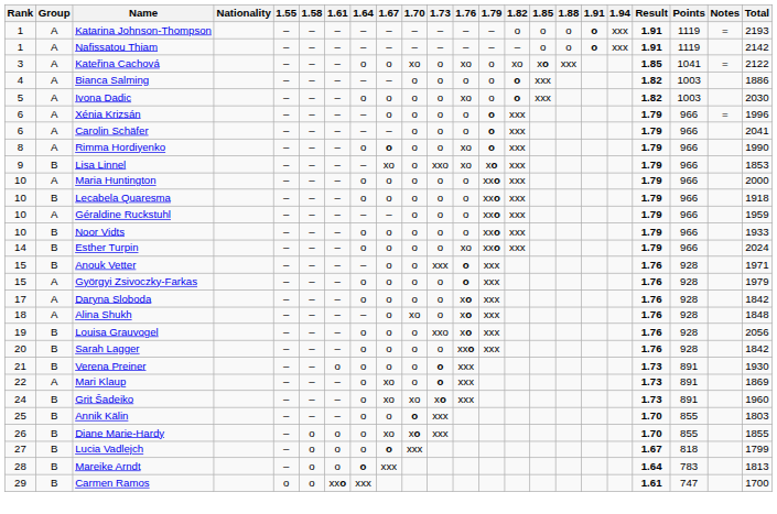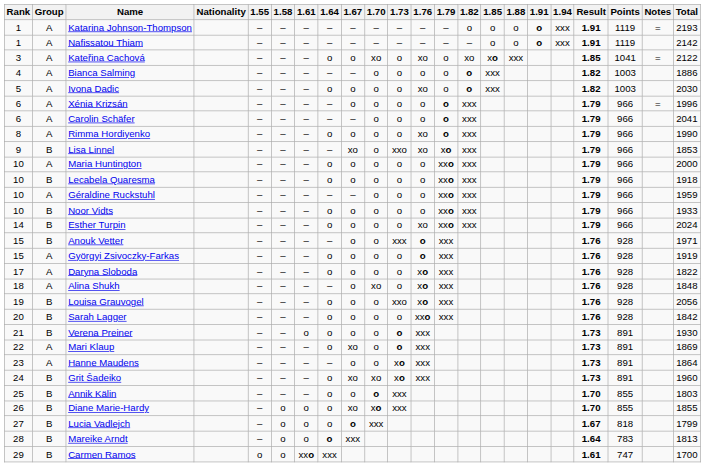 <table class="wikitable sortable" style="text-align:center;font-size:90%">
 <tr>
 <th>Rank</th>
 <th>Group</th>
 <th>Name</th>
 <th>Nationality</th>
 <th>1.55</th>
 <th>1.58</th>
 <th>1.61</th>
 <th>1.64</th>
 <th>1.67</th>
 <th>1.70</th>
 <th>1.73</th>
 <th>1.76</th>
 <th>1.79</th>
 <th>1.82</th>
 <th>1.85</th>
 <th>1.88</th>
 <th>1.91</th>
 <th>1.94</th>
 <th>Result</th>
 <th>Points</th>
 <th>Notes</th>
 <th>Total</th>
 </tr>
 <tr>
 <td>1</td>
 <td>A</td>
 <td align=left><a href='#'>Katarina Johnson-Thompson</a></td>
 <td align=left></td>
 <td>–</td>
 <td>–</td>
 <td>–</td>
 <td>–</td>
 <td>–</td>
 <td>–</td>
 <td>–</td>
 <td>–</td>
 <td>–</td>
 <td>o</td>
 <td>o</td>
 <td>o</td>
 <td><strong>o</strong></td>
 <td>xxx</td>
 <td><strong>1.91</strong></td>
 <td>1119</td>
 <td>=</td>
 <td>2193</td>
 </tr>
 <tr>
 <td>1</td>
 <td>A</td>
 <td align=left><a href='#'>Nafissatou Thiam</a></td>
 <td align=left></td>
 <td>–</td>
 <td>–</td>
 <td>–</td>
 <td>–</td>
 <td>–</td>
 <td>–</td>
 <td>–</td>
 <td>–</td>
 <td>–</td>
 <td>–</td>
 <td>o</td>
 <td>o</td>
 <td><strong>o</strong></td>
 <td>xxx</td>
 <td><strong>1.91</strong></td>
 <td>1119</td>
 <td></td>
 <td>2142</td>
 </tr>
 <tr>
 <td>3</td>
 <td>A</td>
 <td align=left><a href='#'>Kateřina Cachová</a></td>
 <td align=left></td>
 <td>–</td>
 <td>–</td>
 <td>–</td>
 <td>o</td>
 <td>o</td>
 <td>xo</td>
 <td>o</td>
 <td>xo</td>
 <td>o</td>
 <td>xo</td>
 <td>x<strong>o</strong></td>
 <td>xxx</td>
 <td></td>
 <td></td>
 <td><strong>1.85</strong></td>
 <td>1041</td>
 <td>=</td>
 <td>2122</td>
 </tr>
 <tr>
 <td>4</td>
 <td>A</td>
 <td align=left><a href='#'>Bianca Salming</a></td>
 <td align=left></td>
 <td>–</td>
 <td>–</td>
 <td>–</td>
 <td>–</td>
 <td>–</td>
 <td>o</td>
 <td>o</td>
 <td>o</td>
 <td>o</td>
 <td><strong>o</strong></td>
 <td>xxx</td>
 <td></td>
 <td></td>
 <td></td>
 <td><strong>1.82</strong></td>
 <td>1003</td>
 <td></td>
 <td>1886</td>
 </tr>
 <tr>
 <td>5</td>
 <td>A</td>
 <td align=left><a href='#'>Ivona Dadic</a></td>
 <td align=left></td>
 <td>–</td>
 <td>–</td>
 <td>–</td>
 <td>o</td>
 <td>o</td>
 <td>o</td>
 <td>o</td>
 <td>xo</td>
 <td>o</td>
 <td><strong>o</strong></td>
 <td>xxx</td>
 <td></td>
 <td></td>
 <td></td>
 <td><strong>1.82</strong></td>
 <td>1003</td>
 <td></td>
 <td>2030</td>
 </tr>
 <tr>
 <td>6</td>
 <td>A</td>
 <td align=left><a href='#'>Xénia Krizsán</a></td>
 <td align=left></td>
 <td>–</td>
 <td>–</td>
 <td>–</td>
 <td>–</td>
 <td>o</td>
 <td>o</td>
 <td>o</td>
 <td>o</td>
 <td><strong>o</strong></td>
 <td>xxx</td>
 <td></td>
 <td></td>
 <td></td>
 <td></td>
 <td><strong>1.79</strong></td>
 <td>966</td>
 <td>=</td>
 <td>1996</td>
 </tr>
 <tr>
 <td>6</td>
 <td>A</td>
 <td align=left><a href='#'>Carolin Schäfer</a></td>
 <td align=left></td>
 <td>–</td>
 <td>–</td>
 <td>–</td>
 <td>–</td>
 <td>–</td>
 <td>o</td>
 <td>o</td>
 <td>o</td>
 <td><strong>o</strong></td>
 <td>xxx</td>
 <td></td>
 <td></td>
 <td></td>
 <td></td>
 <td><strong>1.79</strong></td>
 <td>966</td>
 <td></td>
 <td>2041</td>
 </tr>
 <tr>
 <td>8</td>
 <td>A</td>
 <td align=left><a href='#'>Rimma Hordiyenko</a></td>
 <td align=left></td>
 <td>–</td>
 <td>–</td>
 <td>–</td>
 <td>o</td>
-<td><strong>o</strong></td>
+<td>o</td>
 <td>o</td>
 <td>o</td>
 <td>xo</td>
 <td><strong>o</strong></td>
 <td>xxx</td>
 <td></td>
 <td></td>
 <td></td>
 <td></td>
 <td><strong>1.79</strong></td>
 <td>966</td>
 <td></td>
 <td>1990</td>
 </tr>
 <tr>
 <td>9</td>
 <td>B</td>
 <td align=left><a href='#'>Lisa Linnel</a></td>
 <td align=left></td>
 <td>–</td>
 <td>–</td>
 <td>–</td>
 <td>–</td>
 <td>xo</td>
 <td>o</td>
 <td>xxo</td>
 <td>xo</td>
 <td>x<strong>o</strong></td>
 <td>xxx</td>
 <td></td>
 <td></td>
 <td></td>
 <td></td>
 <td><strong>1.79</strong></td>
 <td>966</td>
 <td></td>
 <td>1853</td>
 </tr>
 <tr>
 <td>10</td>
 <td>A</td>
 <td align=left><a href='#'>Maria Huntington</a></td>
 <td align=left></td>
 <td>–</td>
 <td>–</td>
 <td>–</td>
 <td>o</td>
 <td>o</td>
 <td>o</td>
 <td>o</td>
 <td>o</td>
 <td>xx<strong>o</strong></td>
 <td>xxx</td>
 <td></td>
 <td></td>
 <td></td>
 <td></td>
 <td><strong>1.79</strong></td>
 <td>966</td>
 <td></td>
 <td>2000</td>
 </tr>
 <tr>
 <td>10</td>
 <td>B</td>
 <td align=left><a href='#'>Lecabela Quaresma</a></td>
 <td align=left></td>
 <td>–</td>
 <td>–</td>
 <td>–</td>
 <td>o</td>
 <td>o</td>
 <td>o</td>
 <td>o</td>
 <td>o</td>
 <td>xx<strong>o</strong></td>
 <td>xxx</td>
 <td></td>
 <td></td>
 <td></td>
 <td></td>
 <td><strong>1.79</strong></td>
 <td>966</td>
 <td></td>
 <td>1918</td>
 </tr>
 <tr>
 <td>10</td>
 <td>A</td>
 <td align=left><a href='#'>Géraldine Ruckstuhl</a></td>
 <td align=left></td>
 <td>–</td>
 <td>–</td>
 <td>–</td>
 <td>–</td>
 <td>–</td>
 <td>o</td>
 <td>o</td>
 <td>o</td>
 <td>xx<strong>o</strong></td>
 <td>xxx</td>
 <td></td>
 <td></td>
 <td></td>
 <td></td>
 <td><strong>1.79</strong></td>
 <td>966</td>
 <td></td>
 <td>1959</td>
 </tr>
 <tr>
 <td>10</td>
 <td>B</td>
 <td align=left><a href='#'>Noor Vidts</a></td>
 <td align=left></td>
 <td>–</td>
 <td>–</td>
 <td>–</td>
 <td>o</td>
 <td>o</td>
 <td>o</td>
 <td>o</td>
 <td>o</td>
 <td>xx<strong>o</strong></td>
 <td>xxx</td>
 <td></td>
 <td></td>
 <td></td>
 <td></td>
 <td><strong>1.79</strong></td>
 <td>966</td>
 <td></td>
 <td>1933</td>
 </tr>
 <tr>
 <td>14</td>
 <td>B</td>
 <td align=left><a href='#'>Esther Turpin</a></td>
 <td align=left></td>
 <td>–</td>
 <td>–</td>
 <td>–</td>
 <td>o</td>
 <td>o</td>
 <td>o</td>
 <td>o</td>
 <td>xo</td>
 <td>xx<strong>o</strong></td>
 <td>xxx</td>
 <td></td>
 <td></td>
 <td></td>
 <td></td>
 <td><strong>1.79</strong></td>
 <td>966</td>
 <td></td>
 <td>2024</td>
 </tr>
 <tr>
 <td>15</td>
 <td>B</td>
 <td align=left><a href='#'>Anouk Vetter</a></td>
 <td align=left></td>
 <td>–</td>
 <td>–</td>
 <td>–</td>
 <td>–</td>
 <td>o</td>
 <td>o</td>
 <td>xxx</td>
 <td><strong>o</strong></td>
 <td>xxx</td>
 <td></td>
 <td></td>
 <td></td>
 <td></td>
 <td></td>
 <td><strong>1.76</strong></td>
 <td>928</td>
 <td></td>
 <td>1971</td>
 </tr>
 <tr>
 <td>15</td>
 <td>A</td>
 <td align=left><a href='#'>Györgyi Zsivoczky-Farkas</a></td>
 <td align=left></td>
 <td>–</td>
 <td>–</td>
 <td>–</td>
 <td>o</td>
 <td>o</td>
 <td>o</td>
 <td>o</td>
 <td><strong>o</strong></td>
 <td>xxx</td>
 <td></td>
 <td></td>
 <td></td>
 <td></td>
 <td></td>
 <td><strong>1.76</strong></td>
 <td>928</td>
 <td></td>
-<td>1979</td>
+<td>1919</td>
 </tr>
 <tr>
 <td>17</td>
 <td>A</td>
 <td align=left><a href='#'>Daryna Sloboda</a></td>
 <td align=left></td>
 <td>–</td>
 <td>–</td>
 <td>–</td>
 <td>o</td>
 <td>o</td>
 <td>o</td>
 <td>o</td>
 <td>x<strong>o</strong></td>
 <td>xxx</td>
 <td></td>
 <td></td>
 <td></td>
 <td></td>
 <td></td>
 <td><strong>1.76</strong></td>
 <td>928</td>
 <td></td>
-<td>1842</td>
+<td>1822</td>
 </tr>
 <tr>
 <td>18</td>
 <td>A</td>
 <td align=left><a href='#'>Alina Shukh</a></td>
 <td align=left></td>
 <td>–</td>
 <td>–</td>
 <td>–</td>
 <td>–</td>
 <td>o</td>
 <td>xo</td>
 <td>o</td>
 <td>x<strong>o</strong></td>
 <td>xxx</td>
 <td></td>
 <td></td>
 <td></td>
 <td></td>
 <td></td>
 <td><strong>1.76</strong></td>
 <td>928</td>
 <td></td>
 <td>1848</td>
 </tr>
 <tr>
 <td>19</td>
 <td>B</td>
 <td align=left><a href='#'>Louisa Grauvogel</a></td>
 <td align=left></td>
 <td>–</td>
 <td>–</td>
 <td>–</td>
 <td>o</td>
 <td>o</td>
 <td>o</td>
 <td>xxo</td>
 <td>x<strong>o</strong></td>
 <td>xxx</td>
 <td></td>
 <td></td>
 <td></td>
 <td></td>
 <td></td>
 <td><strong>1.76</strong></td>
 <td>928</td>
 <td></td>
 <td>2056</td>
 </tr>
 <tr>
 <td>20</td>
 <td>B</td>
 <td align=left><a href='#'>Sarah Lagger</a></td>
 <td align=left></td>
 <td>–</td>
 <td>–</td>
 <td>–</td>
 <td>o</td>
 <td>o</td>
 <td>o</td>
 <td>o</td>
 <td>xx<strong>o</strong></td>
 <td>xxx</td>
 <td></td>
 <td></td>
 <td></td>
 <td></td>
 <td></td>
 <td><strong>1.76</strong></td>
 <td>928</td>
 <td></td>
 <td>1842</td>
 </tr>
 <tr>
 <td>21</td>
 <td>B</td>
 <td align=left><a href='#'>Verena Preiner</a></td>
 <td align=left></td>
 <td>–</td>
 <td>–</td>
 <td>o</td>
 <td>o</td>
 <td>o</td>
 <td>o</td>
 <td><strong>o</strong></td>
 <td>xxx</td>
 <td></td>
 <td></td>
 <td></td>
 <td></td>
 <td></td>
 <td></td>
 <td><strong>1.73</strong></td>
 <td>891</td>
 <td></td>
 <td>1930</td>
 </tr>
 <tr>
 <td>22</td>
 <td>A</td>
 <td align=left><a href='#'>Mari Klaup</a></td>
 <td align=left></td>
 <td>–</td>
 <td>–</td>
 <td>–</td>
 <td>o</td>
 <td>xo</td>
 <td>o</td>
 <td><strong>o</strong></td>
 <td>xxx</td>
 <td></td>
 <td></td>
 <td></td>
 <td></td>
 <td></td>
 <td></td>
 <td><strong>1.73</strong></td>
 <td>891</td>
 <td></td>
 <td>1869</td>
+</tr>
+<tr>
+<td>23</td>
+<td>A</td>
+<td align=left><a href='#'>Hanne Maudens</a></td>
+<td align=left></td>
+<td>–</td>
+<td>–</td>
+<td>–</td>
+<td>–</td>
+<td>o</td>
+<td>o</td>
+<td>x<strong>o</strong></td>
+<td>xxx</td>
+<td></td>
+<td></td>
+<td></td>
+<td></td>
+<td></td>
+<td></td>
+<td><strong>1.73</strong></td>
+<td>891</td>
+<td></td>
+<td>1864</td>
 </tr>
 <tr>
 <td>24</td>
 <td>B</td>
 <td align=left><a href='#'>Grit Šadeiko</a></td>
 <td align=left></td>
 <td>–</td>
 <td>–</td>
 <td>–</td>
 <td>o</td>
 <td>xo</td>
 <td>xo</td>
 <td>x<strong>o</strong></td>
 <td>xxx</td>
 <td></td>
 <td></td>
 <td></td>
 <td></td>
 <td></td>
 <td></td>
 <td><strong>1.73</strong></td>
 <td>891</td>
 <td></td>
 <td>1960</td>
 </tr>
 <tr>
 <td>25</td>
 <td>B</td>
 <td align=left><a href='#'>Annik Kälin</a></td>
 <td align=left></td>
 <td>–</td>
 <td>–</td>
 <td>–</td>
 <td>o</td>
 <td>o</td>
 <td><strong>o</strong></td>
 <td>xxx</td>
 <td></td>
 <td></td>
 <td></td>
 <td></td>
 <td></td>
 <td></td>
 <td></td>
 <td><strong>1.70</strong></td>
 <td>855</td>
 <td></td>
 <td>1803</td>
 </tr>
 <tr>
 <td>26</td>
 <td>B</td>
 <td align=left><a href='#'>Diane Marie-Hardy</a></td>
 <td align=left></td>
 <td>–</td>
 <td>o</td>
 <td>o</td>
 <td>o</td>
 <td>xo</td>
 <td>x<strong>o</strong></td>
 <td>xxx</td>
 <td></td>
 <td></td>
 <td></td>
 <td></td>
 <td></td>
 <td></td>
 <td></td>
 <td><strong>1.70</strong></td>
 <td>855</td>
 <td></td>
 <td>1855</td>
 </tr>
 <tr>
 <td>27</td>
 <td>B</td>
 <td align=left><a href='#'>Lucia Vadlejch</a></td>
 <td align=left></td>
 <td>–</td>
 <td>o</td>
 <td>o</td>
 <td>o</td>
 <td><strong>o</strong></td>
 <td>xxx</td>
 <td></td>
 <td></td>
 <td></td>
 <td></td>
 <td></td>
 <td></td>
 <td></td>
 <td></td>
 <td><strong>1.67</strong></td>
 <td>818</td>
 <td></td>
 <td>1799</td>
 </tr>
 <tr>
 <td>28</td>
 <td>B</td>
 <td align=left><a href='#'>Mareike Arndt</a></td>
 <td align=left></td>
 <td>–</td>
 <td>o</td>
 <td>o</td>
 <td><strong>o</strong></td>
 <td>xxx</td>
 <td></td>
 <td></td>
 <td></td>
 <td></td>
 <td></td>
 <td></td>
 <td></td>
 <td></td>
 <td></td>
 <td><strong>1.64</strong></td>
 <td>783</td>
 <td></td>
 <td>1813</td>
 </tr>
 <tr>
 <td>29</td>
 <td>B</td>
 <td align=left><a href='#'>Carmen Ramos</a></td>
 <td align=left></td>
 <td>o</td>
 <td>o</td>
 <td>xx<strong>o</strong></td>
 <td>xxx</td>
 <td></td>
 <td></td>
 <td></td>
 <td></td>
 <td></td>
 <td></td>
 <td></td>
 <td></td>
 <td></td>
 <td></td>
 <td><strong>1.61</strong></td>
 <td>747</td>
 <td></td>
 <td>1700</td>
 </tr>
 </table>
